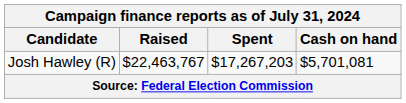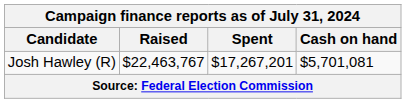 <table class="wikitable sortable">
 <tr>
 <th colspan=4>Campaign finance reports as of July 31, 2024</th>
 </tr>
 <tr style="text-align:center;">
 <th>Candidate</th>
 <th>Raised</th>
 <th>Spent</th>
 <th>Cash on hand</th>
 </tr>
 <tr>
 <td>Josh Hawley (R)</td>
 <td>$22,463,767</td>
-<td>$17,267,203</td>
+<td>$17,267,201</td>
 <td>$5,701,081</td>
 </tr>
 <tr>
 <th colspan="4"><small>Source: <a href='#'>Federal Election Commission</a></small></th>
 </tr>
 </table>
